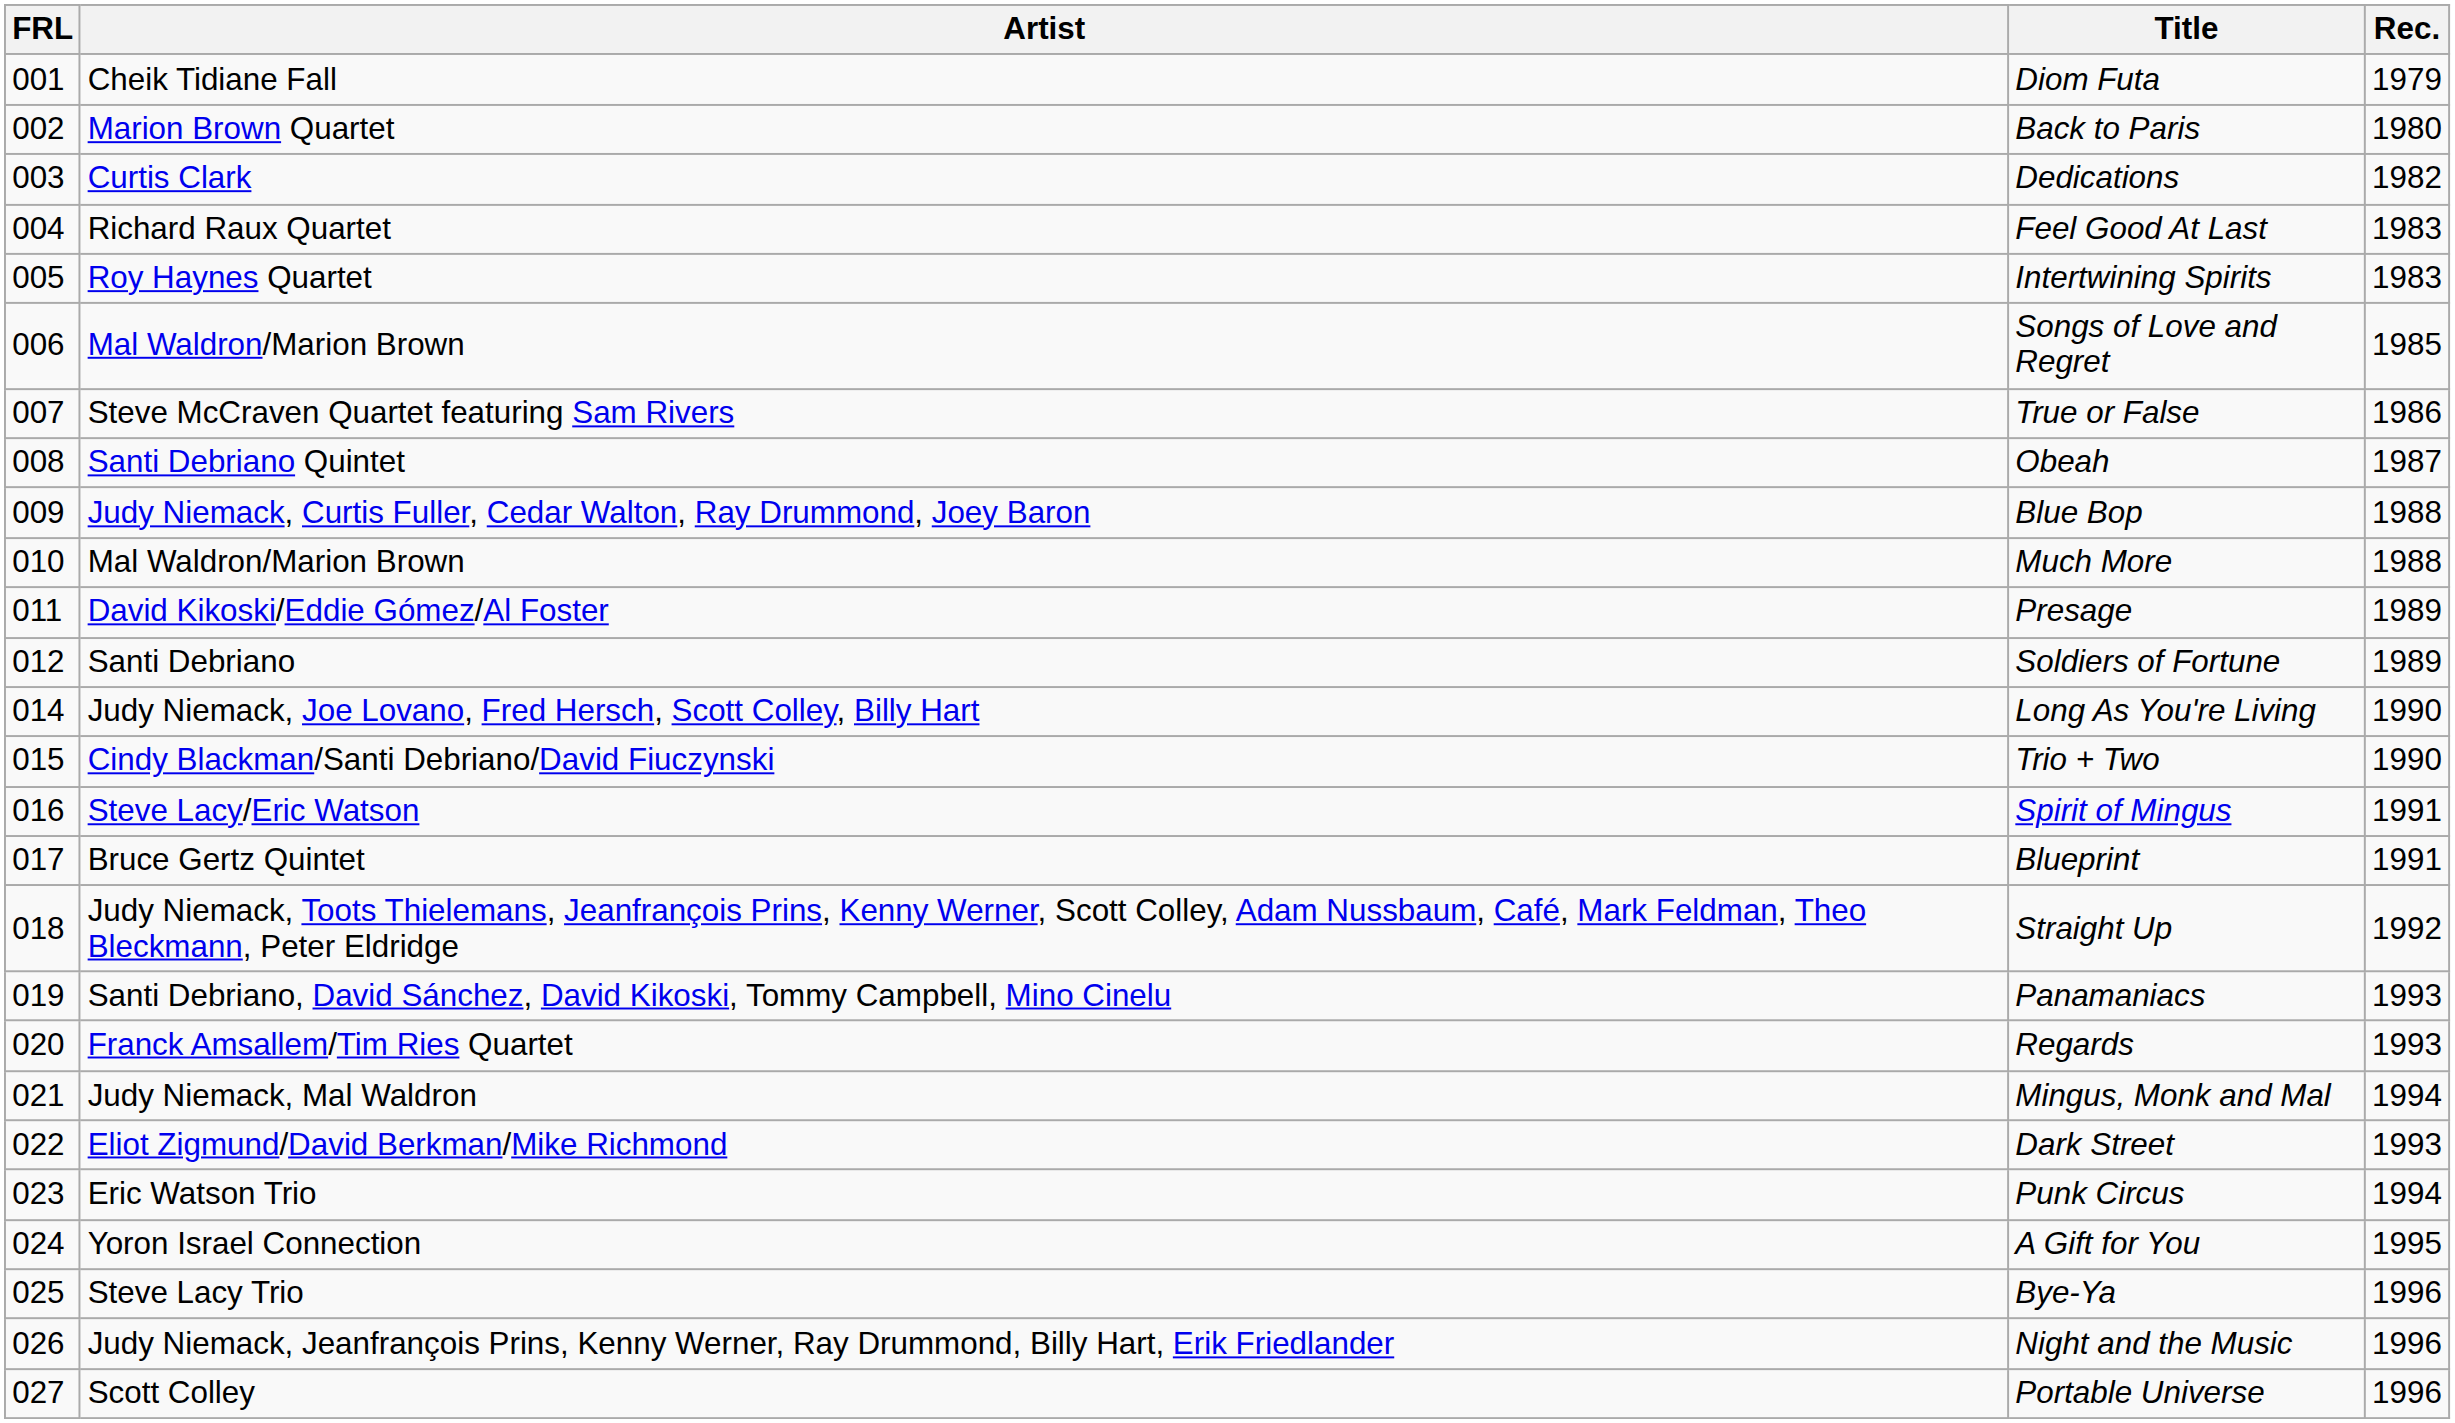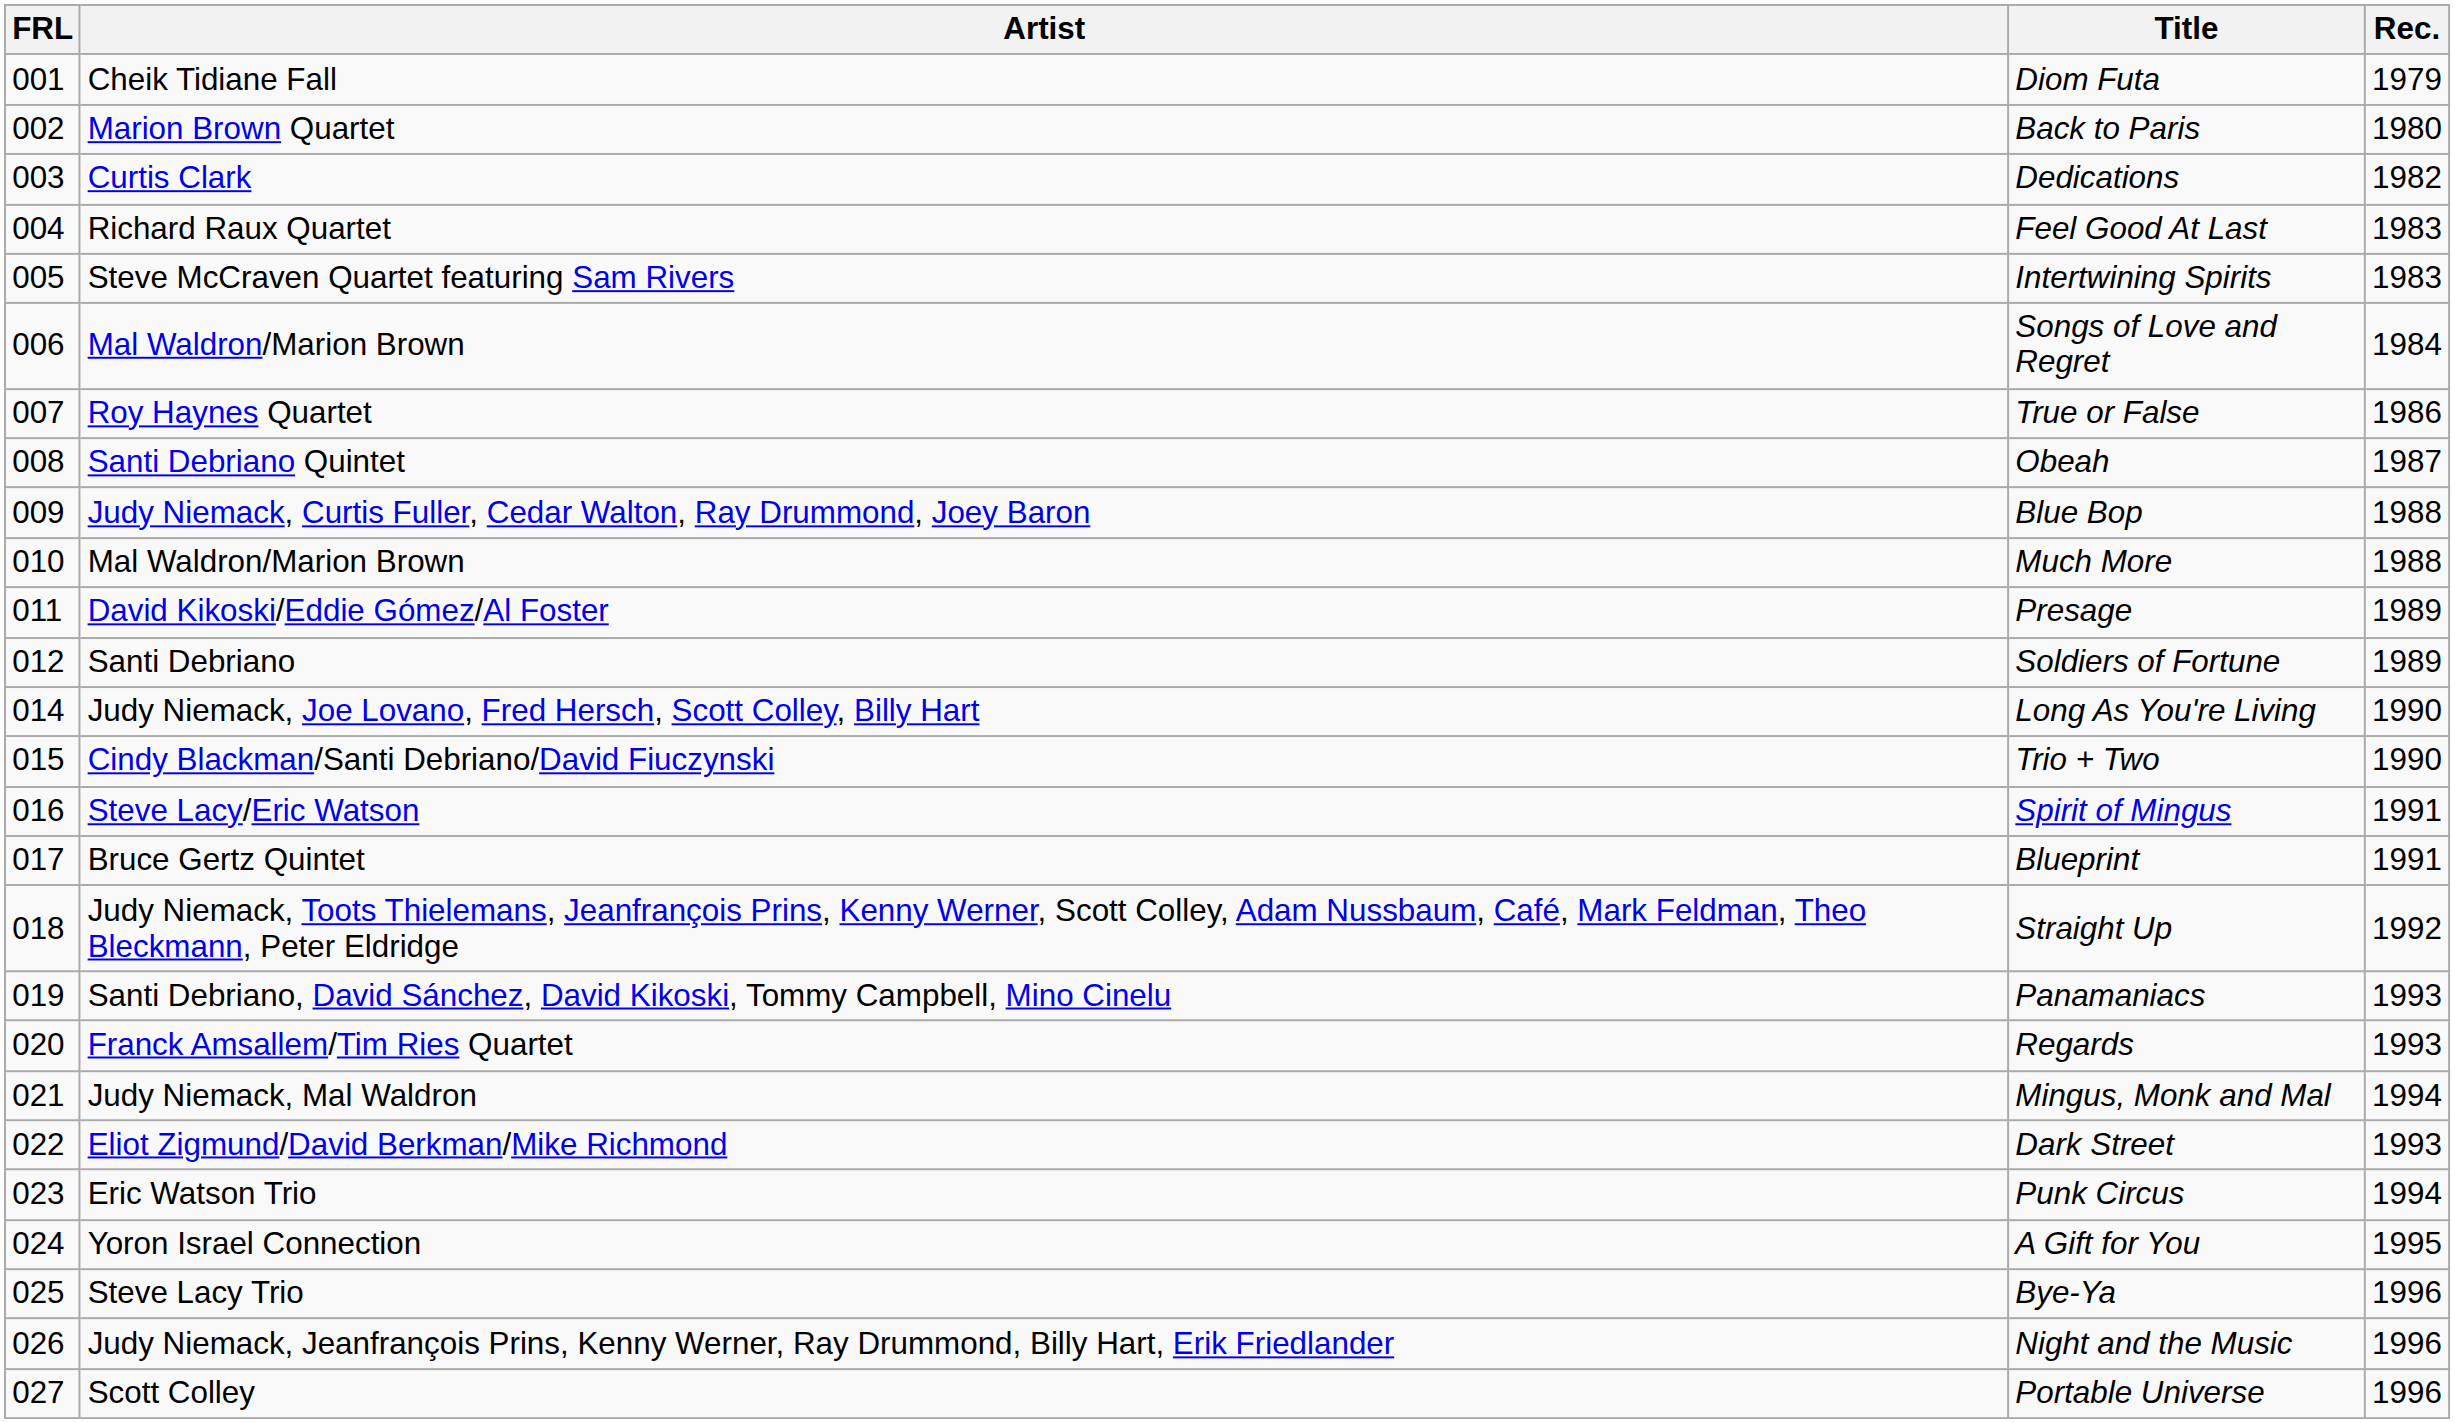 <table class="wikitable sortable">
 <tr>
 <th>FRL</th>
 <th>Artist</th>
 <th>Title</th>
 <th>Rec.</th>
 </tr>
 <tr>
 <td>001</td>
 <td>Cheik Tidiane Fall</td>
 <td><em>Diom Futa</em></td>
 <td>1979</td>
 </tr>
 <tr>
 <td>002</td>
 <td><a href='#'>Marion Brown</a> Quartet</td>
 <td><em>Back to Paris</em></td>
 <td>1980</td>
 </tr>
 <tr>
 <td>003</td>
 <td><a href='#'>Curtis Clark</a></td>
 <td><em>Dedications</em></td>
 <td>1982</td>
 </tr>
 <tr>
 <td>004</td>
 <td>Richard Raux Quartet</td>
 <td><em>Feel Good At Last</em></td>
 <td>1983</td>
 </tr>
 <tr>
 <td>005</td>
-<td><a href='#'>Roy Haynes</a> Quartet</td>
+<td>Steve McCraven Quartet featuring <a href='#'>Sam Rivers</a></td>
 <td><em>Intertwining Spirits</em></td>
 <td>1983</td>
 </tr>
 <tr>
 <td>006</td>
 <td><a href='#'>Mal Waldron</a>/Marion Brown</td>
 <td><em>Songs of Love and Regret</em></td>
-<td>1985</td>
+<td>1984</td>
 </tr>
 <tr>
 <td>007</td>
-<td>Steve McCraven Quartet featuring <a href='#'>Sam Rivers</a></td>
+<td><a href='#'>Roy Haynes</a> Quartet</td>
 <td><em>True or False</em></td>
 <td>1986</td>
 </tr>
 <tr>
 <td>008</td>
 <td><a href='#'>Santi Debriano</a> Quintet</td>
 <td><em>Obeah</em></td>
 <td>1987</td>
 </tr>
 <tr>
 <td>009</td>
 <td><a href='#'>Judy Niemack</a>, <a href='#'>Curtis Fuller</a>, <a href='#'>Cedar Walton</a>, <a href='#'>Ray Drummond</a>, <a href='#'>Joey Baron</a></td>
 <td><em>Blue Bop</em></td>
 <td>1988</td>
 </tr>
 <tr>
 <td>010</td>
 <td>Mal Waldron/Marion Brown</td>
 <td><em>Much More</em></td>
 <td>1988</td>
 </tr>
 <tr>
 <td>011</td>
 <td><a href='#'>David Kikoski</a>/<a href='#'>Eddie Gómez</a>/<a href='#'>Al Foster</a></td>
 <td><em>Presage</em></td>
 <td>1989</td>
 </tr>
 <tr>
 <td>012</td>
 <td>Santi Debriano</td>
 <td><em>Soldiers of Fortune</em></td>
 <td>1989</td>
 </tr>
 <tr>
 <td>014</td>
 <td>Judy Niemack, <a href='#'>Joe Lovano</a>, <a href='#'>Fred Hersch</a>, <a href='#'>Scott Colley</a>, <a href='#'>Billy Hart</a></td>
 <td><em>Long As You're Living</em></td>
 <td>1990</td>
 </tr>
 <tr>
 <td>015</td>
 <td><a href='#'>Cindy Blackman</a>/Santi Debriano/<a href='#'>David Fiuczynski</a></td>
 <td><em>Trio + Two</em></td>
 <td>1990</td>
 </tr>
 <tr>
 <td>016</td>
 <td><a href='#'>Steve Lacy</a>/<a href='#'>Eric Watson</a></td>
 <td><em><a href='#'>Spirit of Mingus</a></em></td>
 <td>1991</td>
 </tr>
 <tr>
 <td>017</td>
 <td>Bruce Gertz Quintet</td>
 <td><em>Blueprint</em></td>
 <td>1991</td>
 </tr>
 <tr>
 <td>018</td>
 <td>Judy Niemack,  <a href='#'>Toots Thielemans</a>, <a href='#'>Jeanfrançois Prins</a>, <a href='#'>Kenny Werner</a>, Scott Colley, <a href='#'>Adam Nussbaum</a>, <a href='#'>Café</a>, <a href='#'>Mark Feldman</a>, <a href='#'>Theo Bleckmann</a>, Peter Eldridge</td>
 <td><em>Straight Up</em></td>
 <td>1992</td>
 </tr>
 <tr>
 <td>019</td>
 <td>Santi Debriano, <a href='#'>David Sánchez</a>, <a href='#'>David Kikoski</a>, Tommy Campbell, <a href='#'>Mino Cinelu</a></td>
 <td><em>Panamaniacs</em></td>
 <td>1993</td>
 </tr>
 <tr>
 <td>020</td>
 <td><a href='#'>Franck Amsallem</a>/<a href='#'>Tim Ries</a> Quartet</td>
 <td><em>Regards</em></td>
 <td>1993</td>
 </tr>
 <tr>
 <td>021</td>
 <td>Judy Niemack, Mal Waldron</td>
 <td><em>Mingus, Monk and Mal</em></td>
 <td>1994</td>
 </tr>
 <tr>
 <td>022</td>
 <td><a href='#'>Eliot Zigmund</a>/<a href='#'>David Berkman</a>/<a href='#'>Mike Richmond</a></td>
 <td><em>Dark Street</em></td>
 <td>1993</td>
 </tr>
 <tr>
 <td>023</td>
 <td>Eric Watson Trio</td>
 <td><em>Punk Circus</em></td>
 <td>1994</td>
 </tr>
 <tr>
 <td>024</td>
 <td>Yoron Israel Connection</td>
 <td><em>A Gift for You</em></td>
 <td>1995</td>
 </tr>
 <tr>
 <td>025</td>
 <td>Steve Lacy Trio</td>
 <td><em>Bye-Ya</em></td>
 <td>1996</td>
 </tr>
 <tr>
 <td>026</td>
 <td>Judy Niemack,  Jeanfrançois Prins, Kenny Werner, Ray Drummond, Billy Hart, <a href='#'>Erik Friedlander</a></td>
 <td><em>Night and the Music</em></td>
 <td>1996</td>
 </tr>
 <tr>
 <td>027</td>
 <td>Scott Colley</td>
 <td><em>Portable Universe</em></td>
 <td>1996</td>
 </tr>
 </table>
